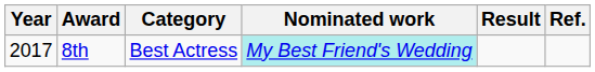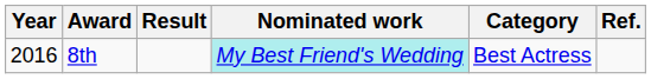 <table class="wikitable">
 <tr>
 <th>Year</th>
 <th>Award</th>
+<th>Result</th>
+<th>Nominated work</th>
 <th>Category</th>
-<th>Nominated work</th>
-<th>Result</th>
 <th>Ref.</th>
 </tr>
 <tr>
-<td>2017</td>
+<td>2016</td>
 <td><a href='#'>8th</a></td>
+<td></td>
+<td style="background: paleturquoise;"><em><a href='#'>My Best Friend's Wedding</a></em></td>
 <td><a href='#'>Best Actress</a></td>
-<td style="background: paleturquoise;"><em><a href='#'>My Best Friend's Wedding</a></em></td>
-<td></td>
 <td></td>
 </tr>
 </table>
